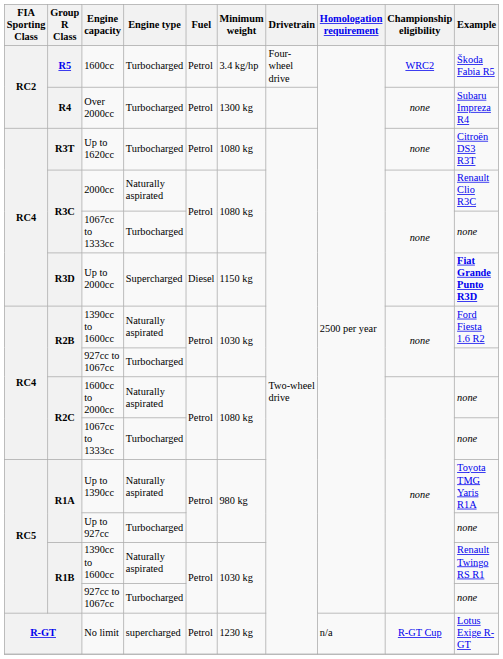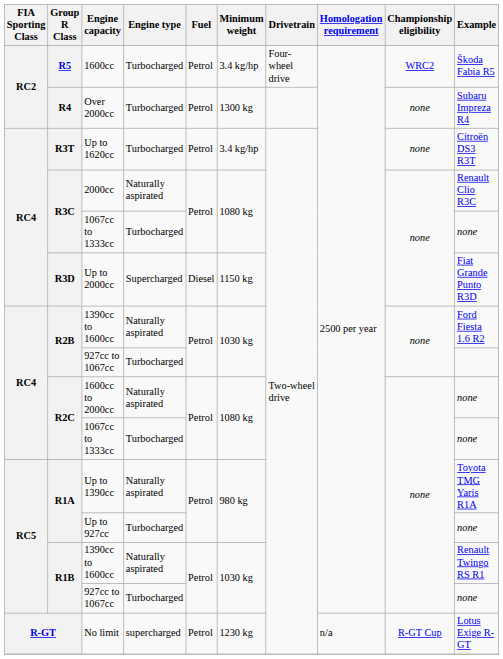 <table class="wikitable" style="font-size: 85%">
 <tr>
 <th>FIA<br>Sporting Class</th>
 <th>Group R<br>Class</th>
 <th>Engine<br>capacity</th>
 <th>Engine type</th>
 <th>Fuel</th>
 <th>Minimum<br>weight</th>
 <th>Drivetrain</th>
 <th><a href='#'>Homologation<br>requirement</a></th>
 <th>Championship<br>eligibility</th>
 <th>Example</th>
 </tr>
 <tr>
 <th rowspan=2>RC2</th>
 <th><a href='#'>R5</a></th>
 <td>1600cc</td>
 <td>Turbocharged</td>
 <td>Petrol</td>
 <td>3.4 kg/hp</td>
 <td>Four-wheel drive</td>
 <td rowspan="14">2500 per year</td>
 <td align="center" nowrap><a href='#'>WRC2</a></td>
 <td><a href='#'>Škoda Fabia R5</a></td>
 </tr>
 <tr>
 <th>R4</th>
 <td>Over 2000cc</td>
 <td>Turbocharged</td>
 <td>Petrol</td>
 <td>1300 kg</td>
 <td></td>
 <td align="center"><em>none</em></td>
 <td><a href='#'>Subaru Impreza R4</a></td>
 </tr>
 <tr>
 <th rowspan=4>RC4</th>
 <th>R3T</th>
 <td>Up to 1620cc</td>
 <td>Turbocharged</td>
 <td>Petrol</td>
-<td>1080 kg</td>
+<td>3.4 kg/hp</td>
 <td rowspan="13">Two-wheel drive</td>
 <td align="center"><em>none</em></td>
 <td><a href='#'>Citroën DS3 R3T</a></td>
 </tr>
 <tr>
 <th rowspan=2>R3C</th>
 <td> 2000cc</td>
 <td>Naturally aspirated</td>
 <td rowspan=2>Petrol</td>
 <td rowspan=2>1080 kg</td>
 <td rowspan=3 align="center"><em>none</em></td>
 <td><a href='#'>Renault Clio R3C</a></td>
 </tr>
 <tr>
 <td>1067cc to 1333cc</td>
 <td>Turbocharged</td>
 <td><em>none</em></td>
 </tr>
 <tr>
 <th>R3D</th>
 <td>Up to 2000cc</td>
 <td>Supercharged</td>
 <td>Diesel</td>
 <td>1150 kg</td>
-<td><strong><a href='#'>Fiat Grande Punto R3D</a></strong></td>
+<td><a href='#'>Fiat Grande Punto R3D</a></td>
 </tr>
 <tr>
 <th rowspan=4>RC4</th>
 <th rowspan=2>R2B</th>
 <td>1390cc to 1600cc</td>
 <td>Naturally aspirated</td>
 <td rowspan=2>Petrol</td>
 <td rowspan=2>1030 kg</td>
 <td rowspan=2 align=center><em>none</em></td>
 <td><a href='#'>Ford Fiesta 1.6 R2</a></td>
 </tr>
 <tr>
 <td>927cc to 1067cc</td>
 <td>Turbocharged</td>
 <td></td>
 </tr>
 <tr>
 <th rowspan=2>R2C</th>
 <td>1600cc to 2000cc</td>
 <td>Naturally aspirated</td>
 <td rowspan=2>Petrol</td>
 <td rowspan=2>1080 kg</td>
 <td rowspan=6 align=center><em>none</em></td>
 <td><em>none</em></td>
 </tr>
 <tr>
 <td>1067cc to 1333cc</td>
 <td>Turbocharged</td>
 <td><em>none</em></td>
 </tr>
 <tr>
 <th rowspan=4>RC5</th>
 <th rowspan=2>R1A</th>
 <td>Up to 1390cc</td>
 <td>Naturally aspirated</td>
 <td rowspan=2>Petrol</td>
 <td rowspan=2>980 kg</td>
 <td><a href='#'>Toyota TMG Yaris R1A</a></td>
 </tr>
 <tr>
 <td>Up to 927cc</td>
 <td>Turbocharged</td>
 <td><em>none</em></td>
 </tr>
 <tr>
 <th rowspan=2>R1B</th>
 <td>1390cc to 1600cc</td>
 <td>Naturally aspirated</td>
 <td rowspan=2>Petrol</td>
 <td rowspan=2>1030 kg</td>
 <td><a href='#'>Renault Twingo RS R1</a></td>
 </tr>
 <tr>
 <td>927cc to 1067cc</td>
 <td>Turbocharged</td>
 <td><em>none</em></td>
 </tr>
 <tr>
 <th colspan=2><a href='#'>R-GT</a></th>
 <td>No limit</td>
 <td> supercharged</td>
 <td>Petrol</td>
 <td>1230 kg</td>
 <td>n/a</td>
 <td align="center"><a href='#'>R-GT Cup</a></td>
 <td><a href='#'>Lotus Exige R-GT</a></td>
 </tr>
 <tr>
 </tr>
 </table>
